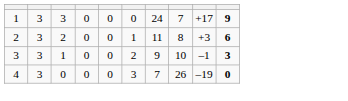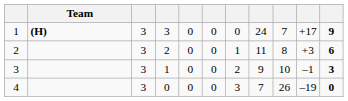 <table class="wikitable" style="text-align: center; font-size: 97%;">
 <tr>
 <th width="25"></th>
+<th width="135">Team</th>
 <th width="25"></th>
 <th width="25"></th>
 <th width="25"></th>
 <th width="25"></th>
 <th width="25"></th>
 <th width="25"></th>
 <th width="25"></th>
 <th width="25"></th>
 <th width="25"></th>
 </tr>
 <tr>
 <td>1</td>
+<td align=left> <strong>(H)</strong></td>
 <td>3</td>
 <td>3</td>
 <td>0</td>
 <td>0</td>
 <td>0</td>
 <td>24</td>
 <td>7</td>
 <td>+17</td>
 <td><strong>9</strong></td>
 </tr>
 <tr>
 <td>2</td>
+<td align=left></td>
 <td>3</td>
 <td>2</td>
 <td>0</td>
 <td>0</td>
 <td>1</td>
 <td>11</td>
 <td>8</td>
 <td>+3</td>
 <td><strong>6</strong></td>
 </tr>
 <tr>
 <td>3</td>
+<td align=left></td>
 <td>3</td>
 <td>1</td>
 <td>0</td>
 <td>0</td>
 <td>2</td>
 <td>9</td>
 <td>10</td>
 <td>–1</td>
 <td><strong>3</strong></td>
 </tr>
 <tr>
 <td>4</td>
+<td align=left></td>
 <td>3</td>
 <td>0</td>
 <td>0</td>
 <td>0</td>
 <td>3</td>
 <td>7</td>
 <td>26</td>
 <td>–19</td>
 <td><strong>0</strong></td>
 </tr>
 </table>
